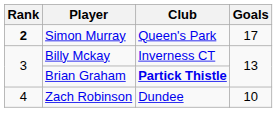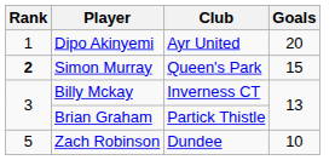 <table class="wikitable" style="text-align:center">
 <tr>
 <th>Rank</th>
 <th>Player</th>
 <th>Club</th>
 <th>Goals</th>
 </tr>
 <tr>
+<td>1</td>
+<td align="left"> <a href='#'>Dipo Akinyemi</a></td>
+<td align="left"><a href='#'>Ayr United</a></td>
+<td>20</td>
+</tr>
+<tr>
 <td><strong>2</strong></td>
 <td align="left"> <a href='#'>Simon Murray</a></td>
 <td align="left"><a href='#'>Queen's Park</a></td>
-<td>17</td>
+<td>15</td>
 </tr>
 <tr>
 <td rowspan="2">3</td>
 <td align="left"> <a href='#'>Billy Mckay</a></td>
 <td align="left"><a href='#'>Inverness CT</a></td>
 <td rowspan="2">13</td>
 </tr>
 <tr>
 <td align="left"> <a href='#'>Brian Graham</a></td>
-<td align="left"><strong><a href='#'>Partick Thistle</a></strong></td>
+<td align="left"><a href='#'>Partick Thistle</a></td>
 </tr>
 <tr>
-<td>4</td>
+<td>5</td>
 <td align="left"> <a href='#'>Zach Robinson</a></td>
 <td align="left"><a href='#'>Dundee</a></td>
 <td>10</td>
 </tr>
 </table>
